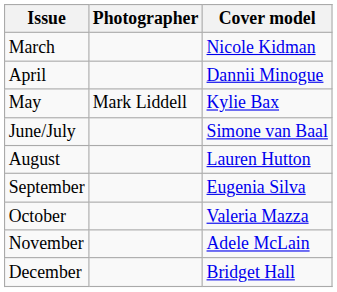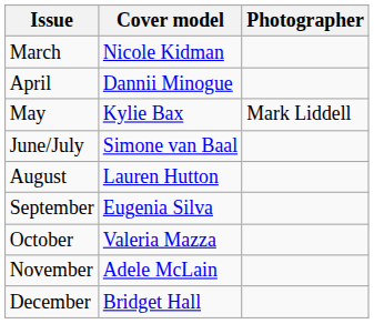 <table class="sortable wikitable">
 <tr>
 <th>Issue</th>
+<th>Cover model</th>
 <th>Photographer</th>
-<th>Cover model</th>
 </tr>
 <tr>
 <td>March</td>
+<td><a href='#'>Nicole Kidman</a></td>
 <td></td>
-<td><a href='#'>Nicole Kidman</a></td>
 </tr>
 <tr>
 <td>April</td>
+<td><a href='#'>Dannii Minogue</a></td>
 <td></td>
-<td><a href='#'>Dannii Minogue</a></td>
 </tr>
 <tr>
 <td>May</td>
+<td><a href='#'>Kylie Bax</a></td>
 <td>Mark Liddell</td>
-<td><a href='#'>Kylie Bax</a></td>
 </tr>
 <tr>
 <td>June/July</td>
+<td><a href='#'>Simone van Baal</a></td>
 <td></td>
-<td><a href='#'>Simone van Baal</a></td>
 </tr>
 <tr>
 <td>August</td>
+<td><a href='#'>Lauren Hutton</a></td>
 <td></td>
-<td><a href='#'>Lauren Hutton</a></td>
 </tr>
 <tr>
 <td>September</td>
+<td><a href='#'>Eugenia Silva</a></td>
 <td></td>
-<td><a href='#'>Eugenia Silva</a></td>
 </tr>
 <tr>
 <td>October</td>
+<td><a href='#'>Valeria Mazza</a></td>
 <td></td>
-<td><a href='#'>Valeria Mazza</a></td>
 </tr>
 <tr>
 <td>November</td>
+<td><a href='#'>Adele McLain</a></td>
 <td></td>
-<td><a href='#'>Adele McLain</a></td>
 </tr>
 <tr>
 <td>December</td>
+<td><a href='#'>Bridget Hall</a></td>
 <td></td>
-<td><a href='#'>Bridget Hall</a></td>
 </tr>
 </table>
